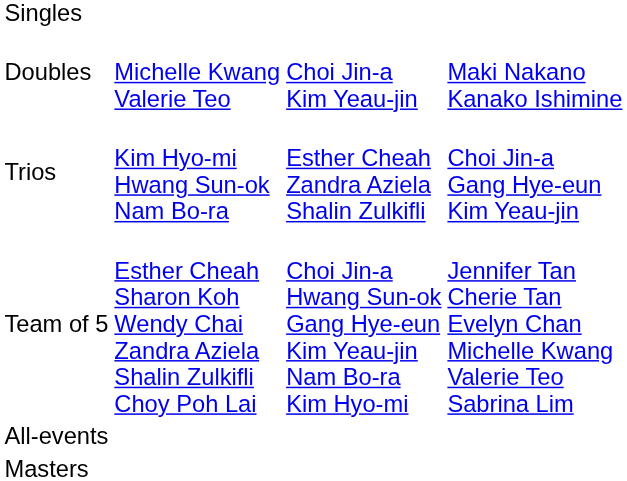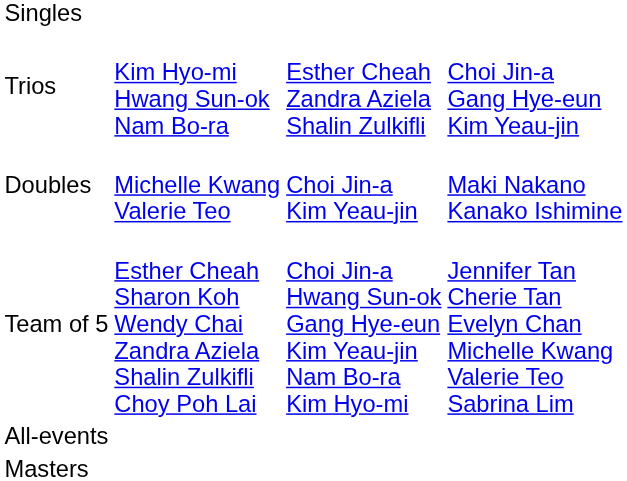 <table>
 <tr>
 <td>Singles<br></td>
 <td></td>
 <td></td>
 <td></td>
 </tr>
 <tr>
+<td>Trios<br></td>
+<td><br><a href='#'>Kim Hyo-mi</a><br><a href='#'>Hwang Sun-ok</a><br><a href='#'>Nam Bo-ra</a></td>
+<td><br><a href='#'>Esther Cheah</a><br><a href='#'>Zandra Aziela</a><br><a href='#'>Shalin Zulkifli</a></td>
+<td><br><a href='#'>Choi Jin-a</a><br><a href='#'>Gang Hye-eun</a><br><a href='#'>Kim Yeau-jin</a></td>
+</tr>
+<tr>
 <td>Doubles<br></td>
 <td><br><a href='#'>Michelle Kwang</a><br><a href='#'>Valerie Teo</a></td>
 <td><br><a href='#'>Choi Jin-a</a><br><a href='#'>Kim Yeau-jin</a></td>
 <td><br><a href='#'>Maki Nakano</a><br><a href='#'>Kanako Ishimine</a></td>
-</tr>
-<tr>
-<td>Trios<br></td>
-<td><br><a href='#'>Kim Hyo-mi</a><br><a href='#'>Hwang Sun-ok</a><br><a href='#'>Nam Bo-ra</a></td>
-<td><br><a href='#'>Esther Cheah</a><br><a href='#'>Zandra Aziela</a><br><a href='#'>Shalin Zulkifli</a></td>
-<td><br><a href='#'>Choi Jin-a</a><br><a href='#'>Gang Hye-eun</a><br><a href='#'>Kim Yeau-jin</a></td>
 </tr>
 <tr>
 <td>Team of 5<br></td>
 <td><br><a href='#'>Esther Cheah</a><br><a href='#'>Sharon Koh</a><br><a href='#'>Wendy Chai</a><br><a href='#'>Zandra Aziela</a><br><a href='#'>Shalin Zulkifli</a><br><a href='#'>Choy Poh Lai</a></td>
 <td><br><a href='#'>Choi Jin-a</a><br><a href='#'>Hwang Sun-ok</a><br><a href='#'>Gang Hye-eun</a><br><a href='#'>Kim Yeau-jin</a><br><a href='#'>Nam Bo-ra</a><br><a href='#'>Kim Hyo-mi</a></td>
 <td><br><a href='#'>Jennifer Tan</a><br><a href='#'>Cherie Tan</a><br><a href='#'>Evelyn Chan</a><br><a href='#'>Michelle Kwang</a><br><a href='#'>Valerie Teo</a><br><a href='#'>Sabrina Lim</a></td>
 </tr>
 <tr>
 <td>All-events<br></td>
 <td></td>
 <td></td>
 <td></td>
 </tr>
 <tr>
 <td>Masters<br></td>
 <td></td>
 <td></td>
 <td></td>
 </tr>
 </table>
